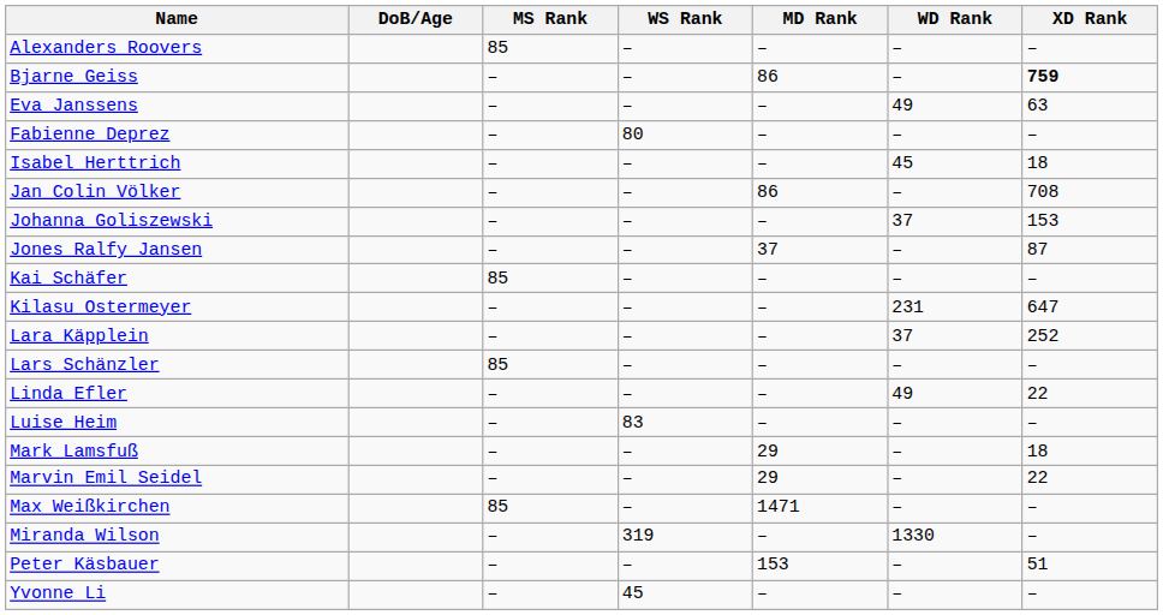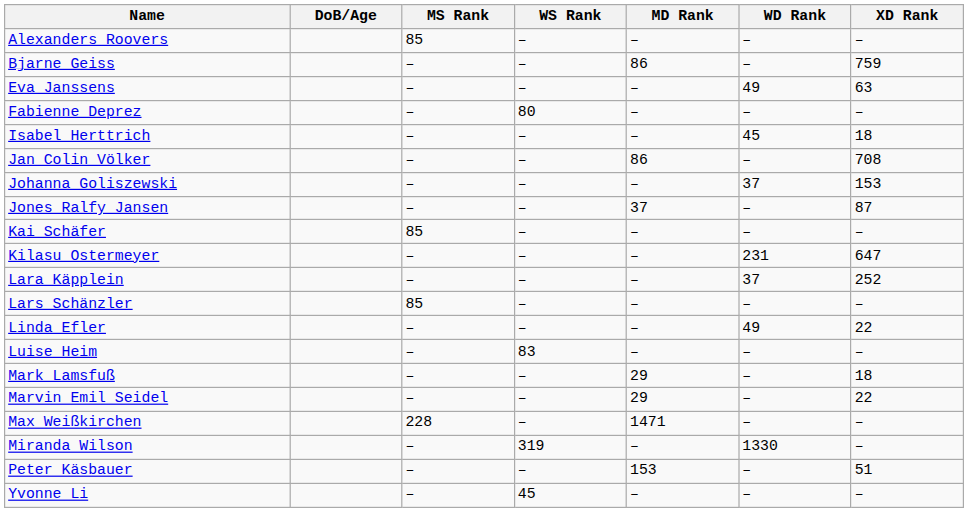 <table class="wikitable"  style="width:800px; font-size:95%;">
 <tr>
 <th align="left">Name</th>
 <th align="left">DoB/Age</th>
 <th align="left">MS Rank</th>
 <th align="left">WS Rank</th>
 <th align="left">MD Rank</th>
 <th align="left">WD Rank</th>
 <th align="left">XD Rank</th>
 </tr>
 <tr>
 <td><a href='#'>Alexanders Roovers</a></td>
 <td></td>
 <td>85</td>
 <td>–</td>
 <td>–</td>
 <td>–</td>
 <td>–</td>
 </tr>
 <tr>
 <td><a href='#'>Bjarne Geiss</a></td>
 <td></td>
 <td>–</td>
 <td>–</td>
 <td>86</td>
 <td>–</td>
-<td><strong>759</strong></td>
+<td>759</td>
 </tr>
 <tr>
 <td><a href='#'>Eva Janssens</a></td>
 <td></td>
 <td>–</td>
 <td>–</td>
 <td>–</td>
 <td>49</td>
 <td>63</td>
 </tr>
 <tr>
 <td><a href='#'>Fabienne Deprez</a></td>
 <td></td>
 <td>–</td>
 <td>80</td>
 <td>–</td>
 <td>–</td>
 <td>–</td>
 </tr>
 <tr>
 <td><a href='#'>Isabel Herttrich</a></td>
 <td></td>
 <td>–</td>
 <td>–</td>
 <td>–</td>
 <td>45</td>
 <td>18</td>
 </tr>
 <tr>
 <td><a href='#'>Jan Colin Völker</a></td>
 <td></td>
 <td>–</td>
 <td>–</td>
 <td>86</td>
 <td>–</td>
 <td>708</td>
 </tr>
 <tr>
 <td><a href='#'>Johanna Goliszewski</a></td>
 <td></td>
 <td>–</td>
 <td>–</td>
 <td>–</td>
 <td>37</td>
 <td>153</td>
 </tr>
 <tr>
 <td><a href='#'>Jones Ralfy Jansen</a></td>
 <td></td>
 <td>–</td>
 <td>–</td>
 <td>37</td>
 <td>–</td>
 <td>87</td>
 </tr>
 <tr>
 <td><a href='#'>Kai Schäfer</a></td>
 <td></td>
 <td>85</td>
 <td>–</td>
 <td>–</td>
 <td>–</td>
 <td>–</td>
 </tr>
 <tr>
 <td><a href='#'>Kilasu Ostermeyer</a></td>
 <td></td>
 <td>–</td>
 <td>–</td>
 <td>–</td>
 <td>231</td>
 <td>647</td>
 </tr>
 <tr>
 <td><a href='#'>Lara Käpplein</a></td>
 <td></td>
 <td>–</td>
 <td>–</td>
 <td>–</td>
 <td>37</td>
 <td>252</td>
 </tr>
 <tr>
 <td><a href='#'>Lars Schänzler</a></td>
 <td></td>
 <td>85</td>
 <td>–</td>
 <td>–</td>
 <td>–</td>
 <td>–</td>
 </tr>
 <tr>
 <td><a href='#'>Linda Efler</a></td>
 <td></td>
 <td>–</td>
 <td>–</td>
 <td>–</td>
 <td>49</td>
 <td>22</td>
 </tr>
 <tr>
 <td><a href='#'>Luise Heim</a></td>
 <td></td>
 <td>–</td>
 <td>83</td>
 <td>–</td>
 <td>–</td>
 <td>–</td>
 </tr>
 <tr>
 <td><a href='#'>Mark Lamsfuß</a></td>
 <td></td>
 <td>–</td>
 <td>–</td>
 <td>29</td>
 <td>–</td>
 <td>18</td>
 </tr>
 <tr>
 <td><a href='#'>Marvin Emil Seidel</a></td>
 <td></td>
 <td>–</td>
 <td>–</td>
 <td>29</td>
 <td>–</td>
 <td>22</td>
 </tr>
 <tr>
 <td><a href='#'>Max Weißkirchen</a></td>
 <td></td>
-<td>85</td>
+<td>228</td>
 <td>–</td>
 <td>1471</td>
 <td>–</td>
 <td>–</td>
 </tr>
 <tr>
 <td><a href='#'>Miranda Wilson</a></td>
 <td></td>
 <td>–</td>
 <td>319</td>
 <td>–</td>
 <td>1330</td>
 <td>–</td>
 </tr>
 <tr>
 <td><a href='#'>Peter Käsbauer</a></td>
 <td></td>
 <td>–</td>
 <td>–</td>
 <td>153</td>
 <td>–</td>
 <td>51</td>
 </tr>
 <tr>
 <td><a href='#'>Yvonne Li</a></td>
 <td></td>
 <td>–</td>
 <td>45</td>
 <td>–</td>
 <td>–</td>
 <td>–</td>
 </tr>
 </table>
